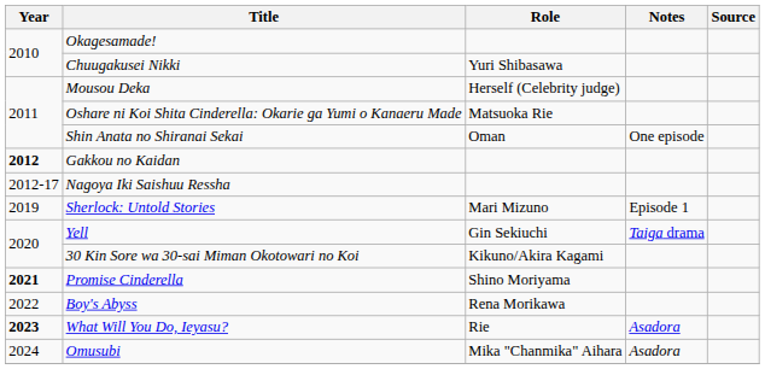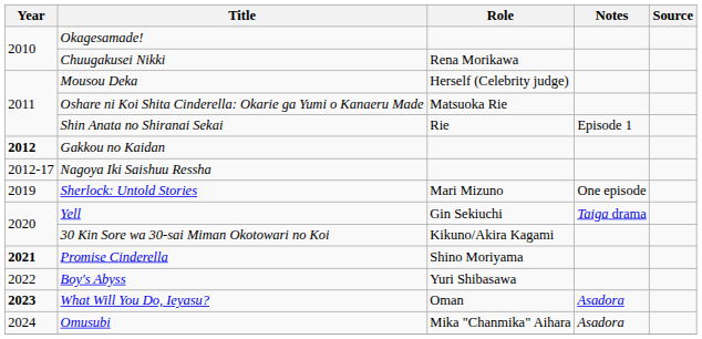 <table class="wikitable">
 <tr>
 <th>Year</th>
 <th>Title</th>
 <th>Role</th>
 <th>Notes</th>
 <th>Source</th>
 </tr>
 <tr>
 <td rowspan="2">2010</td>
 <td><em>Okagesamade!</em></td>
 <td></td>
 <td></td>
 <td></td>
 </tr>
 <tr>
 <td><em>Chuugakusei Nikki</em></td>
-<td>Yuri Shibasawa</td>
+<td>Rena Morikawa</td>
 <td></td>
 <td></td>
 </tr>
 <tr>
 <td rowspan="3">2011</td>
 <td><em>Mousou Deka</em></td>
 <td>Herself (Celebrity judge)</td>
 <td></td>
 <td></td>
 </tr>
 <tr>
 <td><em>Oshare ni Koi Shita Cinderella: Okarie ga Yumi o Kanaeru Made</em></td>
 <td>Matsuoka Rie</td>
 <td></td>
 <td></td>
 </tr>
 <tr>
 <td><em>Shin Anata no Shiranai Sekai</em></td>
-<td>Oman</td>
-<td>One episode</td>
+<td>Rie</td>
+<td>Episode 1</td>
 <td></td>
 </tr>
 <tr>
 <td><strong>2012</strong></td>
 <td><em>Gakkou no Kaidan</em></td>
 <td></td>
 <td></td>
 <td></td>
 </tr>
 <tr>
 <td>2012-17</td>
 <td><em>Nagoya Iki Saishuu Ressha</em></td>
 <td></td>
 <td></td>
 <td></td>
 </tr>
 <tr>
 <td rowspan="1">2019</td>
 <td><em><a href='#'>Sherlock: Untold Stories</a></em></td>
 <td>Mari Mizuno</td>
-<td>Episode 1</td>
+<td>One episode</td>
 <td></td>
 </tr>
 <tr>
 <td rowspan="2">2020</td>
 <td><em><a href='#'>Yell</a></em></td>
 <td>Gin Sekiuchi</td>
 <td><a href='#'><em>Taiga</em> drama</a></td>
 <td></td>
 </tr>
 <tr>
 <td><em>30 Kin Sore wa 30-sai Miman Okotowari no Koi</em></td>
 <td>Kikuno/Akira Kagami</td>
 <td></td>
 <td></td>
 </tr>
 <tr>
 <td rowspan="1"><strong>2021</strong></td>
 <td><em><a href='#'>Promise Cinderella</a></em></td>
 <td>Shino Moriyama</td>
 <td></td>
 <td></td>
 </tr>
 <tr>
 <td>2022</td>
 <td><em><a href='#'>Boy's Abyss</a></em></td>
-<td>Rena Morikawa</td>
+<td>Yuri Shibasawa</td>
 <td></td>
 <td></td>
 </tr>
 <tr>
 <td><strong>2023</strong></td>
 <td><em><a href='#'>What Will You Do, Ieyasu?</a></em></td>
-<td>Rie</td>
+<td>Oman</td>
 <td><em><a href='#'>Asadora</a></em></td>
 <td></td>
 </tr>
 <tr>
 <td>2024</td>
 <td><em><a href='#'>Omusubi</a></em></td>
 <td>Mika "Chanmika" Aihara</td>
 <td><em>Asadora</em></td>
 <td></td>
 </tr>
 <tr>
 </tr>
 </table>
